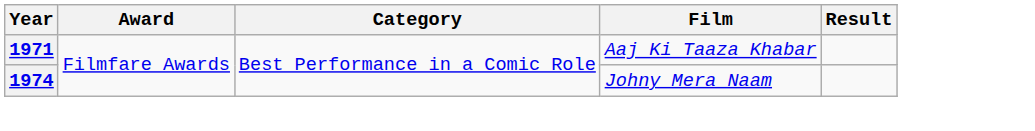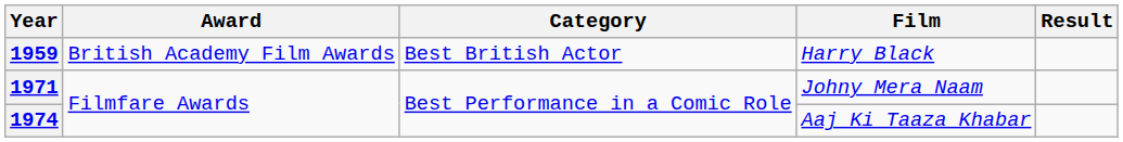 <table class=wikitable>
 <tr>
 <th>Year</th>
 <th>Award</th>
 <th>Category</th>
 <th>Film</th>
 <th>Result</th>
 </tr>
 <tr>
+<th><a href='#'>1959</a></th>
+<td><a href='#'>British Academy Film Awards</a></td>
+<td><a href='#'>Best British Actor</a></td>
+<td><em><a href='#'>Harry Black</a></em></td>
+<td></td>
+</tr>
+<tr>
 <th><a href='#'>1971</a></th>
 <td rowspan="2"><a href='#'>Filmfare Awards</a></td>
 <td rowspan="2"><a href='#'>Best Performance in a Comic Role</a></td>
-<td><em><a href='#'>Aaj Ki Taaza Khabar</a></em></td>
+<td><em><a href='#'>Johny Mera Naam</a></em></td>
 <td></td>
 </tr>
 <tr>
 <th><a href='#'>1974</a></th>
-<td><em><a href='#'>Johny Mera Naam</a></em></td>
+<td><em><a href='#'>Aaj Ki Taaza Khabar</a></em></td>
 <td></td>
 </tr>
 </table>
